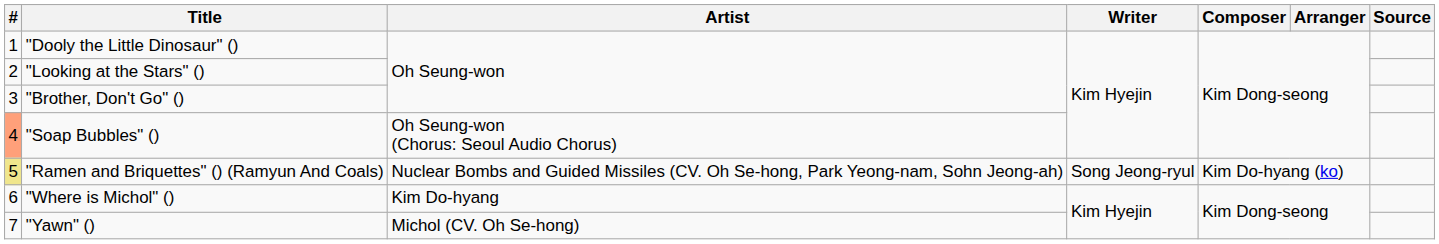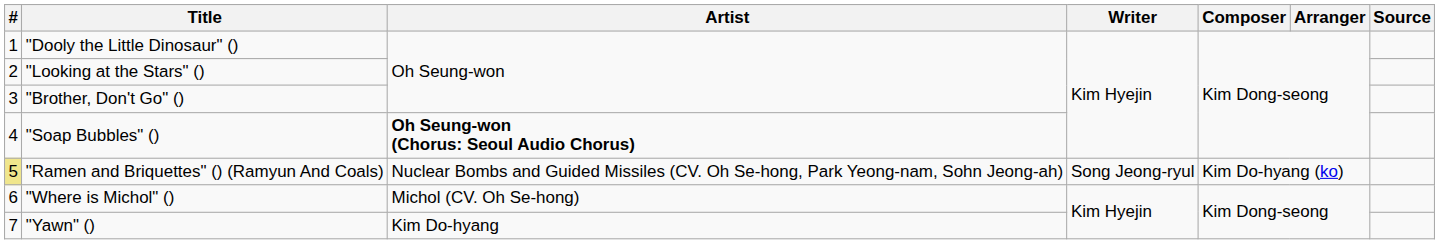 <table class="wikitable">
 <tr>
 <th>#</th>
 <th>Title</th>
 <th>Artist</th>
 <th>Writer</th>
 <th>Composer</th>
 <th>Arranger</th>
 <th>Source</th>
 </tr>
 <tr>
 <td>1</td>
 <td>"Dooly the Little Dinosaur" ()</td>
 <td rowspan="3">Oh Seung-won</td>
 <td rowspan="4">Kim Hyejin</td>
 <td colspan="2" rowspan="4">Kim Dong-seong</td>
 <td></td>
 </tr>
 <tr>
 <td>2</td>
 <td>"Looking at the Stars" ()</td>
 <td></td>
 </tr>
 <tr>
 <td>3</td>
 <td>"Brother, Don't Go" ()</td>
 <td></td>
 </tr>
 <tr>
-<td style="background: lightsalmon;">4</td>
+<td>4</td>
 <td>"Soap Bubbles" ()</td>
-<td>Oh Seung-won<br>(Chorus: Seoul Audio Chorus)</td>
+<td><strong>Oh Seung-won<br>(Chorus: Seoul Audio Chorus)</strong></td>
 <td></td>
 </tr>
 <tr>
 <td style="background: khaki;">5</td>
 <td>"Ramen and Briquettes" () (Ramyun And Coals)</td>
 <td>Nuclear Bombs and Guided Missiles (CV. Oh Se-hong, Park Yeong-nam, Sohn Jeong-ah)</td>
 <td>Song Jeong-ryul</td>
 <td colspan="2">Kim Do-hyang (<a href='#'>ko</a>)</td>
 <td></td>
 </tr>
 <tr>
 <td>6</td>
 <td>"Where is Michol" ()</td>
-<td>Kim Do-hyang</td>
+<td>Michol (CV. Oh Se-hong)</td>
 <td rowspan="2">Kim Hyejin</td>
 <td colspan="2" rowspan="2">Kim Dong-seong</td>
 <td></td>
 </tr>
 <tr>
 <td>7</td>
 <td>"Yawn" ()</td>
-<td>Michol (CV. Oh Se-hong)</td>
+<td>Kim Do-hyang</td>
 <td></td>
 </tr>
 </table>
